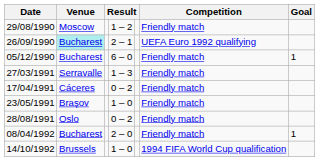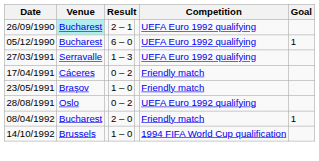 <table class="wikitable">
 <tr>
 <th>Date</th>
 <th>Venue</th>
 <th colspan=3>Result</th>
 <th>Competition</th>
 <th>Goal</th>
-</tr>
-<tr>
-<td>29/08/1990</td>
-<td><a href='#'>Moscow</a></td>
-<td></td>
-<td>1 – 2</td>
-<td></td>
-<td><a href='#'>Friendly match</a></td>
-<td></td>
 </tr>
 <tr>
 <td>26/09/1990</td>
 <td style="background: paleturquoise;"><a href='#'>Bucharest</a></td>
 <td></td>
 <td>2 – 1</td>
 <td></td>
 <td><a href='#'>UEFA Euro 1992 qualifying</a></td>
 <td></td>
 </tr>
 <tr>
 <td>05/12/1990</td>
 <td><a href='#'>Bucharest</a></td>
 <td></td>
 <td>6 – 0</td>
 <td></td>
-<td><a href='#'>Friendly match</a></td>
+<td><a href='#'>UEFA Euro 1992 qualifying</a></td>
 <td>1</td>
 </tr>
 <tr>
 <td>27/03/1991</td>
 <td><a href='#'>Serravalle</a></td>
 <td></td>
 <td>1 – 3</td>
 <td></td>
-<td><a href='#'>Friendly match</a></td>
+<td><a href='#'>UEFA Euro 1992 qualifying</a></td>
 <td></td>
 </tr>
 <tr>
 <td>17/04/1991</td>
 <td><a href='#'>Cáceres</a></td>
 <td></td>
 <td>0 – 2</td>
 <td></td>
 <td><a href='#'>Friendly match</a></td>
 <td></td>
 </tr>
 <tr>
 <td>23/05/1991</td>
 <td><a href='#'>Braşov</a></td>
 <td></td>
 <td>1 – 0</td>
 <td></td>
 <td><a href='#'>Friendly match</a></td>
 <td></td>
 </tr>
 <tr>
 <td>28/08/1991</td>
 <td><a href='#'>Oslo</a></td>
 <td></td>
 <td>0 – 2</td>
 <td></td>
-<td><a href='#'>Friendly match</a></td>
+<td><a href='#'>UEFA Euro 1992 qualifying</a></td>
 <td></td>
 </tr>
 <tr>
 <td>08/04/1992</td>
 <td><a href='#'>Bucharest</a></td>
 <td></td>
 <td>2 – 0</td>
 <td></td>
 <td><a href='#'>Friendly match</a></td>
 <td>1</td>
 </tr>
 <tr>
 <td>14/10/1992</td>
 <td><a href='#'>Brussels</a></td>
 <td></td>
 <td>1 – 0</td>
 <td></td>
 <td><a href='#'>1994 FIFA World Cup qualification</a></td>
 <td></td>
 </tr>
 </table>
